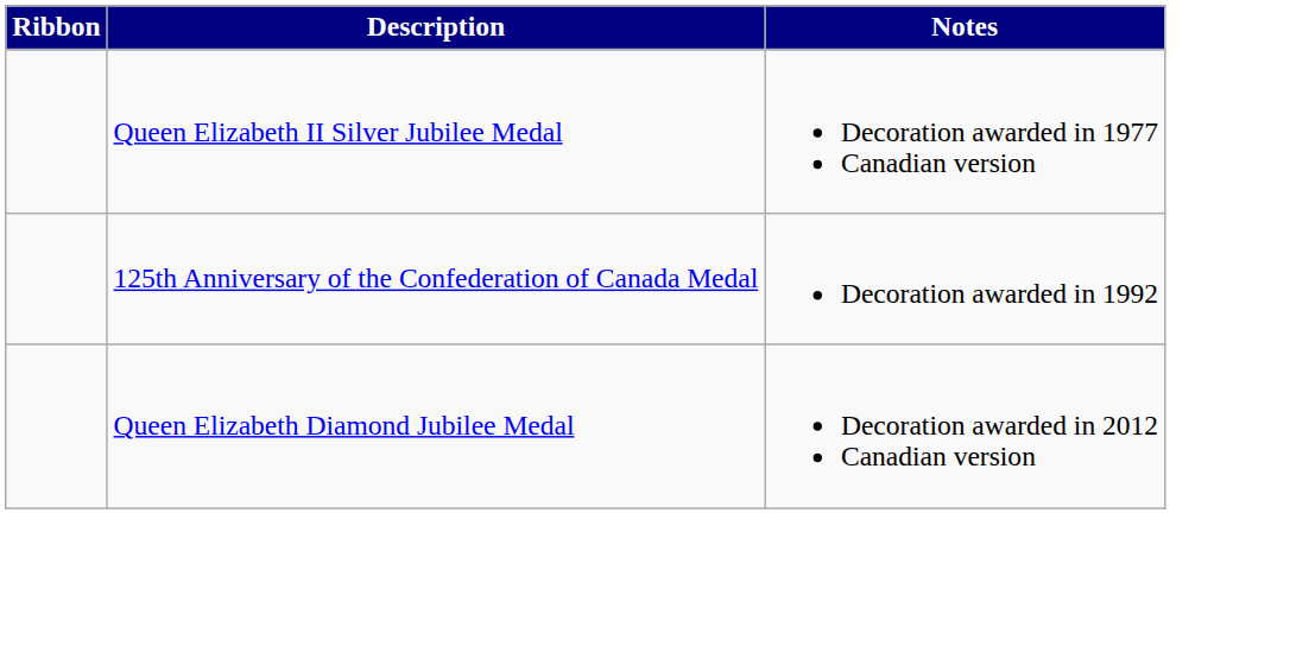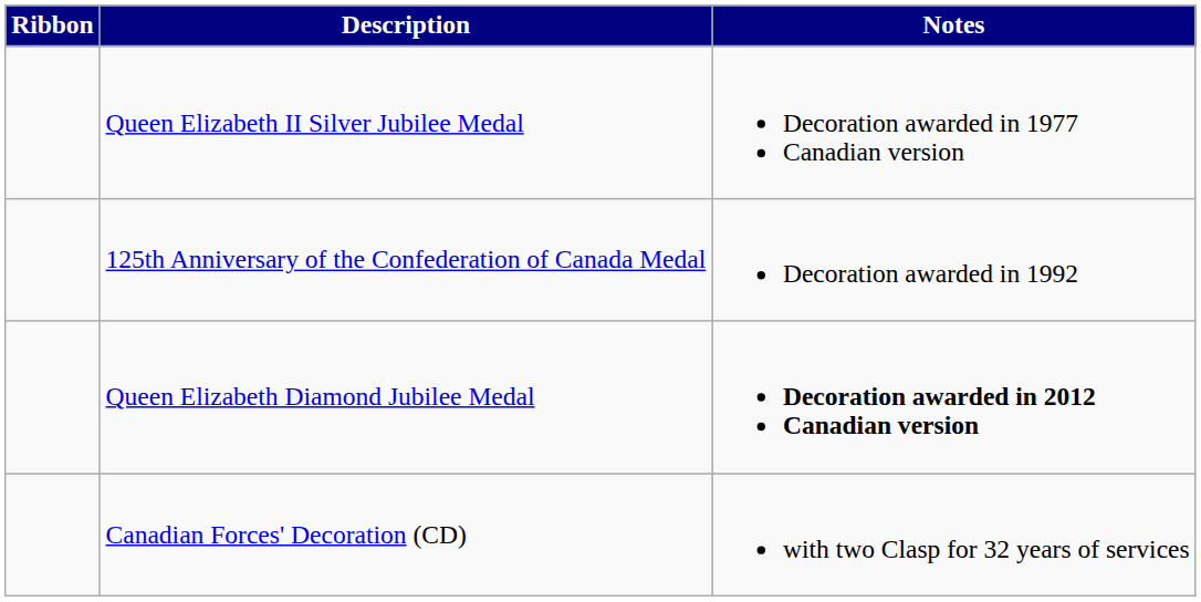 <table class="wikitable">
 <tr style="background:Navy;color:White" align="center">
 <td><strong>Ribbon</strong></td>
 <td><strong>Description</strong></td>
 <td><strong>Notes</strong></td>
 </tr>
 <tr>
 <td></td>
 <td><a href='#'>Queen Elizabeth II Silver Jubilee Medal</a></td>
 <td><br><ul><li>Decoration awarded in 1977</li><li>Canadian version</li></ul></td>
 </tr>
 <tr>
 <td></td>
 <td><a href='#'>125th Anniversary of the Confederation of Canada Medal</a></td>
 <td><br><ul><li>Decoration awarded in 1992</li></ul></td>
 </tr>
 <tr>
 <td></td>
 <td><a href='#'>Queen Elizabeth Diamond Jubilee Medal</a></td>
-<td><br><ul><li>Decoration awarded in 2012</li><li>Canadian version</li></ul></td>
+<td><strong><br><ul><li>Decoration awarded in 2012</li><li>Canadian version</li></ul></strong></td>
+</tr>
+<tr>
+<td></td>
+<td><a href='#'>Canadian Forces' Decoration</a> (CD)</td>
+<td><br><ul><li>with two Clasp for 32 years of services</li></ul></td>
 </tr>
 </table>
